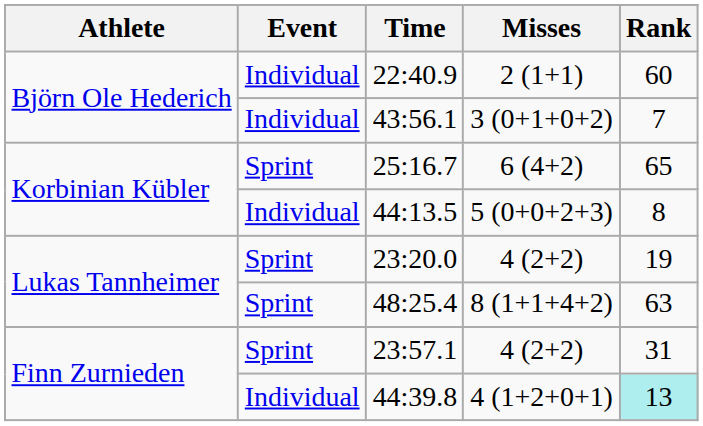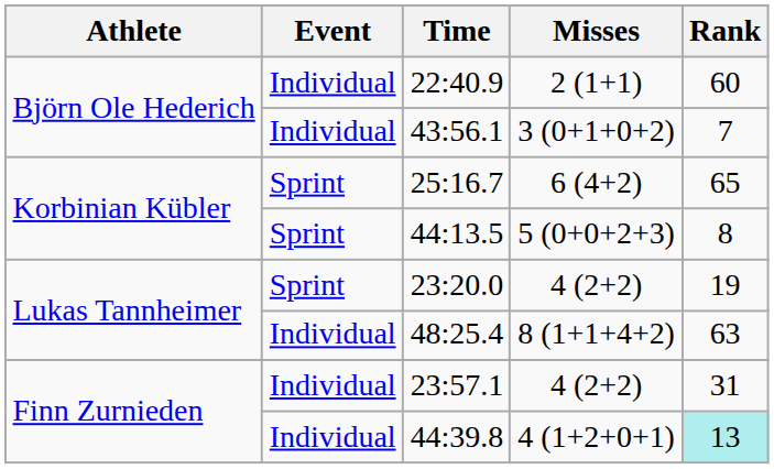 <table class="wikitable" style="font-size:90%">
 <tr>
 <th>Athlete</th>
 <th>Event</th>
 <th>Time</th>
 <th>Misses</th>
 <th>Rank</th>
 </tr>
 <tr align=center>
 <td align=left rowspan=2><a href='#'>Björn Ole Hederich</a></td>
 <td align=left><a href='#'>Individual</a></td>
 <td>22:40.9</td>
 <td>2 (1+1)</td>
 <td>60</td>
 </tr>
 <tr align=center>
 <td align=left><a href='#'>Individual</a></td>
 <td>43:56.1</td>
 <td>3 (0+1+0+2)</td>
 <td>7</td>
 </tr>
 <tr align=center>
 <td align=left rowspan=2><a href='#'>Korbinian Kübler</a></td>
 <td align=left><a href='#'>Sprint</a></td>
 <td>25:16.7</td>
 <td>6 (4+2)</td>
 <td>65</td>
 </tr>
 <tr align=center>
-<td align=left><a href='#'>Individual</a></td>
+<td align=left><a href='#'>Sprint</a></td>
 <td>44:13.5</td>
 <td>5 (0+0+2+3)</td>
 <td>8</td>
 </tr>
 <tr align=center>
 <td align=left rowspan=2><a href='#'>Lukas Tannheimer</a></td>
 <td align=left><a href='#'>Sprint</a></td>
 <td>23:20.0</td>
 <td>4 (2+2)</td>
 <td>19</td>
 </tr>
 <tr align=center>
-<td align=left><a href='#'>Sprint</a></td>
+<td align=left><a href='#'>Individual</a></td>
 <td>48:25.4</td>
 <td>8 (1+1+4+2)</td>
 <td>63</td>
 </tr>
 <tr align=center>
 <td align=left rowspan=2><a href='#'>Finn Zurnieden</a></td>
-<td align=left><a href='#'>Sprint</a></td>
+<td align=left><a href='#'>Individual</a></td>
 <td>23:57.1</td>
 <td>4 (2+2)</td>
 <td>31</td>
 </tr>
 <tr align=center>
 <td align=left><a href='#'>Individual</a></td>
 <td>44:39.8</td>
 <td>4 (1+2+0+1)</td>
 <td style="background: paleturquoise;">13</td>
 </tr>
 </table>
